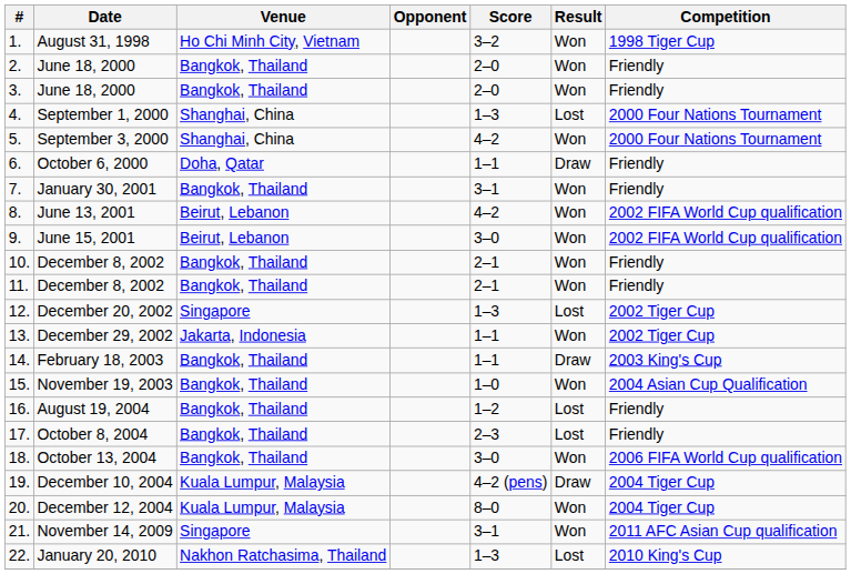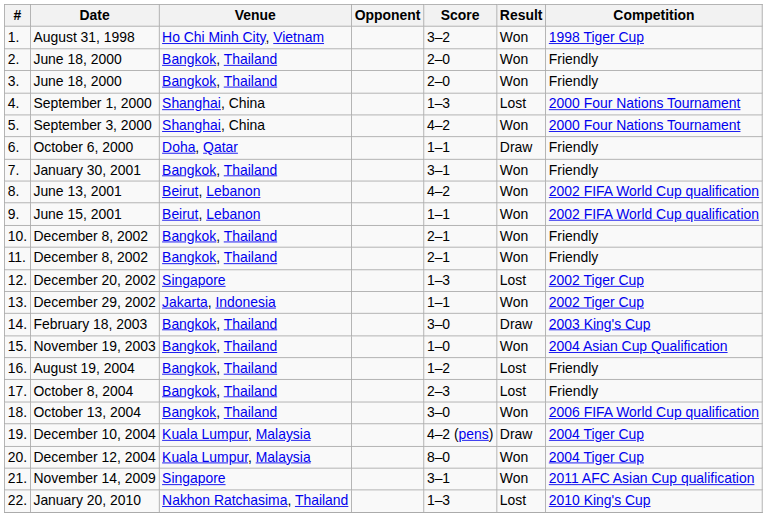 <table class="wikitable">
 <tr>
 <th>#</th>
 <th>Date</th>
 <th>Venue</th>
 <th>Opponent</th>
 <th>Score</th>
 <th>Result</th>
 <th>Competition</th>
 </tr>
 <tr>
 <td>1.</td>
 <td>August 31, 1998</td>
 <td><a href='#'>Ho Chi Minh City</a>, <a href='#'>Vietnam</a></td>
 <td></td>
 <td>3–2</td>
 <td>Won</td>
 <td><a href='#'>1998 Tiger Cup</a></td>
 </tr>
 <tr>
 <td>2.</td>
 <td>June 18, 2000</td>
 <td><a href='#'>Bangkok</a>, <a href='#'>Thailand</a></td>
 <td></td>
 <td>2–0</td>
 <td>Won</td>
 <td>Friendly</td>
 </tr>
 <tr>
 <td>3.</td>
 <td>June 18, 2000</td>
 <td><a href='#'>Bangkok</a>, <a href='#'>Thailand</a></td>
 <td></td>
 <td>2–0</td>
 <td>Won</td>
 <td>Friendly</td>
 </tr>
 <tr>
 <td>4.</td>
 <td>September 1, 2000</td>
 <td><a href='#'>Shanghai</a>, China</td>
 <td></td>
 <td>1–3</td>
 <td>Lost</td>
 <td><a href='#'>2000 Four Nations Tournament</a></td>
 </tr>
 <tr>
 <td>5.</td>
 <td>September 3, 2000</td>
 <td><a href='#'>Shanghai</a>, China</td>
 <td></td>
 <td>4–2</td>
 <td>Won</td>
 <td><a href='#'>2000 Four Nations Tournament</a></td>
 </tr>
 <tr>
 <td>6.</td>
 <td>October 6, 2000</td>
 <td><a href='#'>Doha</a>, <a href='#'>Qatar</a></td>
 <td></td>
 <td>1–1</td>
 <td>Draw</td>
 <td>Friendly</td>
 </tr>
 <tr>
 <td>7.</td>
 <td>January 30, 2001</td>
 <td><a href='#'>Bangkok</a>, <a href='#'>Thailand</a></td>
 <td></td>
 <td>3–1</td>
 <td>Won</td>
 <td>Friendly</td>
 </tr>
 <tr>
 <td>8.</td>
 <td>June 13, 2001</td>
 <td><a href='#'>Beirut</a>, <a href='#'>Lebanon</a></td>
 <td></td>
 <td>4–2</td>
 <td>Won</td>
 <td><a href='#'>2002 FIFA World Cup qualification</a></td>
 </tr>
 <tr>
 <td>9.</td>
 <td>June 15, 2001</td>
 <td><a href='#'>Beirut</a>, <a href='#'>Lebanon</a></td>
 <td></td>
-<td>3–0</td>
+<td>1–1</td>
 <td>Won</td>
 <td><a href='#'>2002 FIFA World Cup qualification</a></td>
 </tr>
 <tr>
 <td>10.</td>
 <td>December 8, 2002</td>
 <td><a href='#'>Bangkok</a>, <a href='#'>Thailand</a></td>
 <td></td>
 <td>2–1</td>
 <td>Won</td>
 <td>Friendly</td>
 </tr>
 <tr>
 <td>11.</td>
 <td>December 8, 2002</td>
 <td><a href='#'>Bangkok</a>, <a href='#'>Thailand</a></td>
 <td></td>
 <td>2–1</td>
 <td>Won</td>
 <td>Friendly</td>
 </tr>
 <tr>
 <td>12.</td>
 <td>December 20, 2002</td>
 <td><a href='#'>Singapore</a></td>
 <td></td>
 <td>1–3</td>
 <td>Lost</td>
 <td><a href='#'>2002 Tiger Cup</a></td>
 </tr>
 <tr>
 <td>13.</td>
 <td>December 29, 2002</td>
 <td><a href='#'>Jakarta</a>, <a href='#'>Indonesia</a></td>
 <td></td>
 <td>1–1</td>
 <td>Won</td>
 <td><a href='#'>2002 Tiger Cup</a></td>
 </tr>
 <tr>
 <td>14.</td>
 <td>February 18, 2003</td>
 <td><a href='#'>Bangkok</a>, <a href='#'>Thailand</a></td>
 <td></td>
-<td>1–1</td>
+<td>3–0</td>
 <td>Draw</td>
 <td><a href='#'>2003 King's Cup</a></td>
 </tr>
 <tr>
 <td>15.</td>
 <td>November 19, 2003</td>
 <td><a href='#'>Bangkok</a>, <a href='#'>Thailand</a></td>
 <td></td>
 <td>1–0</td>
 <td>Won</td>
 <td><a href='#'>2004 Asian Cup Qualification</a></td>
 </tr>
 <tr>
 <td>16.</td>
 <td>August 19, 2004</td>
 <td><a href='#'>Bangkok</a>, <a href='#'>Thailand</a></td>
 <td></td>
 <td>1–2</td>
 <td>Lost</td>
 <td>Friendly</td>
 </tr>
 <tr>
 <td>17.</td>
 <td>October 8, 2004</td>
 <td><a href='#'>Bangkok</a>, <a href='#'>Thailand</a></td>
 <td></td>
 <td>2–3</td>
 <td>Lost</td>
 <td>Friendly</td>
 </tr>
 <tr>
 <td>18.</td>
 <td>October 13, 2004</td>
 <td><a href='#'>Bangkok</a>, <a href='#'>Thailand</a></td>
 <td></td>
 <td>3–0</td>
 <td>Won</td>
 <td><a href='#'>2006 FIFA World Cup qualification</a></td>
 </tr>
 <tr>
 <td>19.</td>
 <td>December 10, 2004</td>
 <td><a href='#'>Kuala Lumpur</a>, <a href='#'>Malaysia</a></td>
 <td></td>
 <td>4–2 (<a href='#'>pens</a>)</td>
 <td>Draw</td>
 <td><a href='#'>2004 Tiger Cup</a></td>
 </tr>
 <tr>
 <td>20.</td>
 <td>December 12, 2004</td>
 <td><a href='#'>Kuala Lumpur</a>, <a href='#'>Malaysia</a></td>
 <td></td>
 <td>8–0</td>
 <td>Won</td>
 <td><a href='#'>2004 Tiger Cup</a></td>
 </tr>
 <tr>
 <td>21.</td>
 <td>November 14, 2009</td>
 <td><a href='#'>Singapore</a></td>
 <td></td>
 <td>3–1</td>
 <td>Won</td>
 <td><a href='#'>2011 AFC Asian Cup qualification</a></td>
 </tr>
 <tr>
 <td>22.</td>
 <td>January 20, 2010</td>
 <td><a href='#'>Nakhon Ratchasima</a>, <a href='#'>Thailand</a></td>
 <td></td>
 <td>1–3</td>
 <td>Lost</td>
 <td><a href='#'>2010 King's Cup</a></td>
 </tr>
 <tr>
 </tr>
 </table>
